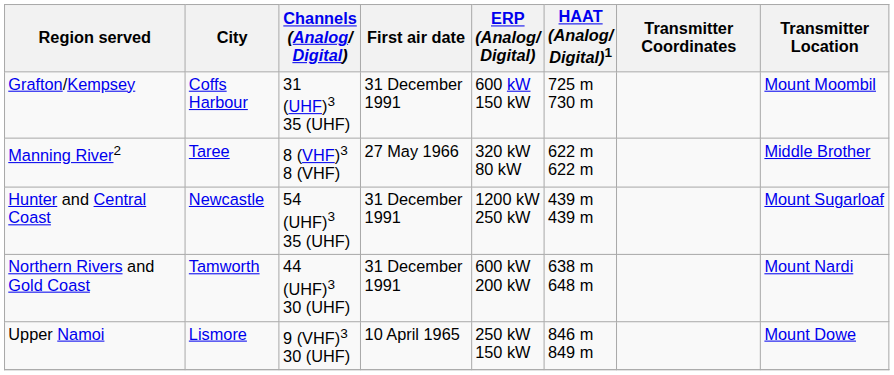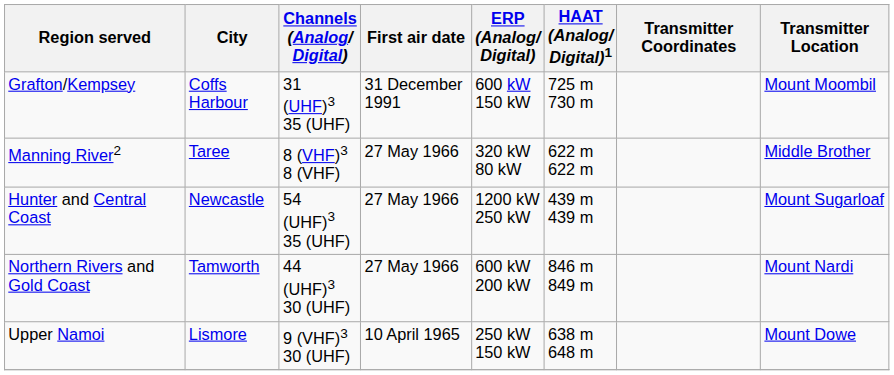 <table class="wikitable">
 <tr>
 <th>Region served</th>
 <th>City</th>
 <th><a href='#'>Channels</a><br><em>(<a href='#'>Analog</a>/<br><a href='#'>Digital</a>)</em></th>
 <th>First air date</th>
 <th><a href='#'>ERP</a><br><em>(Analog/<br>Digital)</em></th>
 <th><a href='#'>HAAT</a><br><em>(Analog/<br>Digital)</em><sup>1</sup></th>
 <th>Transmitter Coordinates</th>
 <th>Transmitter Location</th>
 </tr>
 <tr style="vertical-align: top; text-align: left;">
 <td><a href='#'>Grafton</a>/<a href='#'>Kempsey</a></td>
 <td><a href='#'>Coffs Harbour</a></td>
 <td>31 (<a href='#'>UHF</a>)<sup>3</sup><br>35 (UHF)</td>
 <td>31 December 1991</td>
 <td>600 <a href='#'>kW</a><br>150 kW</td>
 <td>725 m<br>730 m</td>
 <td></td>
 <td><a href='#'>Mount Moombil</a></td>
 </tr>
 <tr style="vertical-align: top; text-align: left;">
 <td><a href='#'>Manning River</a><sup>2</sup></td>
 <td><a href='#'>Taree</a></td>
 <td>8 (<a href='#'>VHF</a>)<sup>3</sup><br>8 (VHF)</td>
 <td>27 May 1966</td>
 <td>320 kW<br>80 kW</td>
 <td>622 m<br>622 m</td>
 <td></td>
 <td><a href='#'>Middle Brother</a></td>
 </tr>
 <tr style="vertical-align: top; text-align: left;">
 <td><a href='#'>Hunter</a> and <a href='#'>Central Coast</a></td>
 <td><a href='#'>Newcastle</a></td>
 <td>54 (UHF)<sup>3</sup><br>35 (UHF)</td>
-<td>31 December 1991</td>
+<td>27 May 1966</td>
 <td>1200 kW<br>250 kW</td>
 <td>439 m<br>439 m</td>
 <td></td>
 <td><a href='#'>Mount Sugarloaf</a></td>
 </tr>
 <tr style="vertical-align: top; text-align: left;">
 <td><a href='#'>Northern Rivers</a> and <a href='#'>Gold Coast</a></td>
 <td><a href='#'>Tamworth</a></td>
 <td>44 (UHF)<sup>3</sup><br>30 (UHF)</td>
-<td>31 December 1991</td>
+<td>27 May 1966</td>
 <td>600 kW<br>200 kW</td>
-<td>638 m<br>648 m</td>
+<td>846 m<br>849 m</td>
 <td></td>
 <td><a href='#'>Mount Nardi</a></td>
 </tr>
 <tr style="vertical-align: top; text-align: left;">
 <td>Upper <a href='#'>Namoi</a></td>
 <td><a href='#'>Lismore</a></td>
 <td>9 (VHF)<sup>3</sup><br>30 (UHF)</td>
 <td>10 April 1965</td>
 <td>250 kW<br>150 kW</td>
-<td>846 m<br>849 m</td>
+<td>638 m<br>648 m</td>
 <td></td>
 <td><a href='#'>Mount Dowe</a></td>
 </tr>
 <tr style="vertical-align: top; text-align: left;">
 </tr>
 </table>
